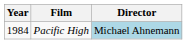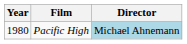 <table class="wikitable">
 <tr>
 <th>Year</th>
 <th>Film</th>
 <th>Director</th>
 </tr>
 <tr>
-<td>1984</td>
+<td>1980</td>
 <td><em>Pacific High</em></td>
 <td style="background: lightblue;">Michael Ahnemann</td>
 </tr>
 </table>
